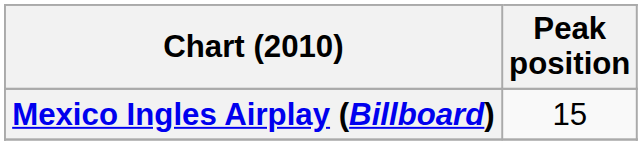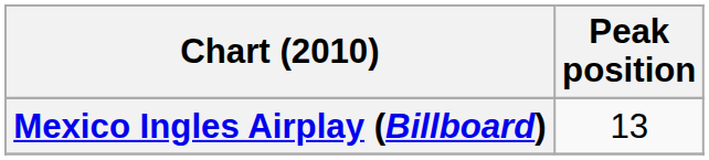 <table class="wikitable sortable plainrowheaders">
 <tr>
 <th>Chart (2010)</th>
 <th>Peak<br>position</th>
 </tr>
 <tr>
 </tr>
 <tr>
 </tr>
 <tr>
 <th scope="row"><a href='#'>Mexico Ingles Airplay</a> (<em><a href='#'>Billboard</a></em>)</th>
-<td style="text-align:center;">15</td>
+<td style="text-align:center;">13</td>
 </tr>
 <tr>
 </tr>
 <tr>
 </tr>
 </table>
